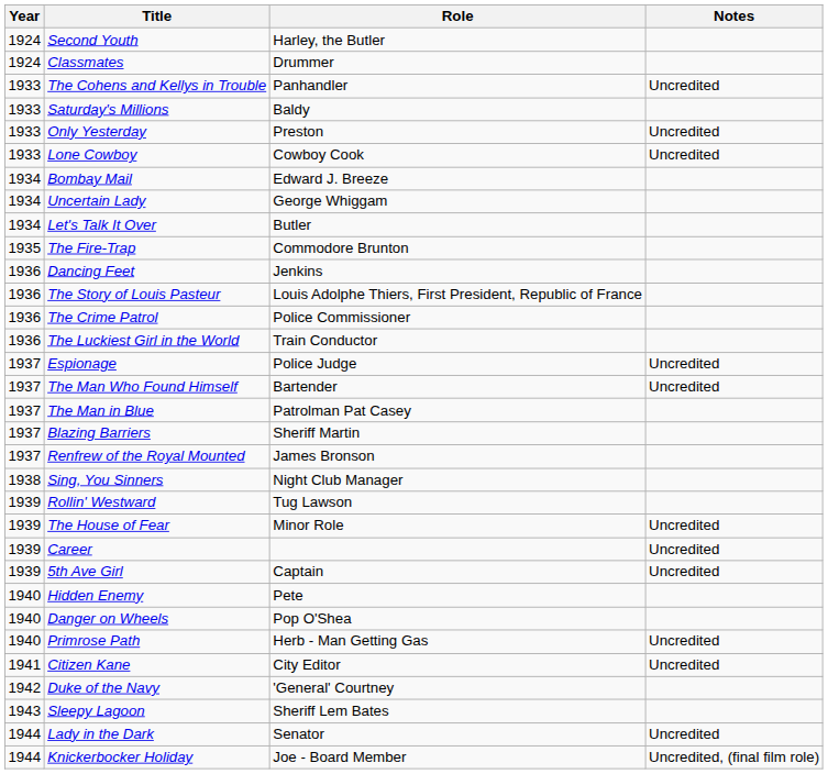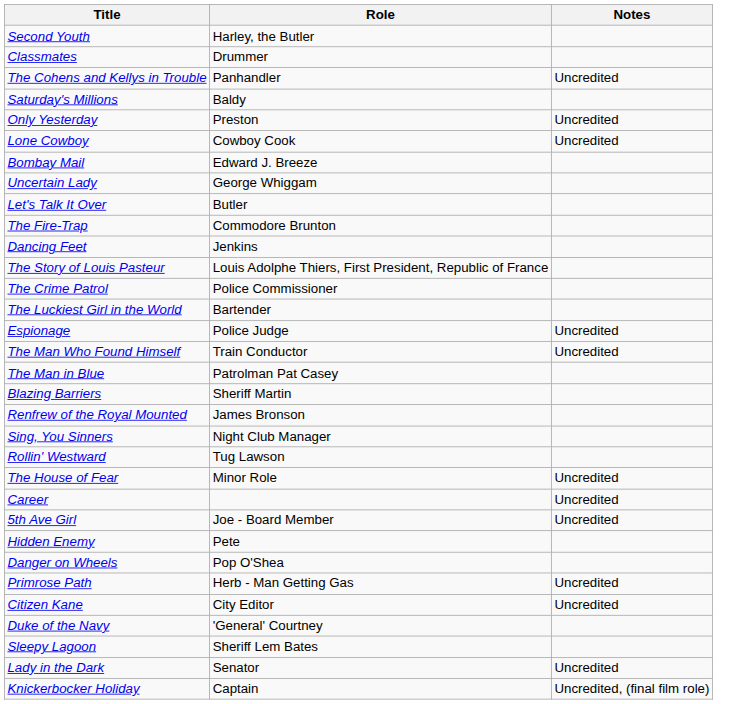 <table class="wikitable">
 <tr>
-<th>Year</th>
 <th>Title</th>
 <th>Role</th>
 <th>Notes</th>
 </tr>
 <tr>
-<td>1924</td>
 <td><em><a href='#'>Second Youth</a></em></td>
 <td>Harley, the Butler</td>
 <td></td>
 </tr>
 <tr>
-<td>1924</td>
 <td><em><a href='#'>Classmates</a></em></td>
 <td>Drummer</td>
 <td></td>
 </tr>
 <tr>
-<td>1933</td>
 <td><em><a href='#'>The Cohens and Kellys in Trouble</a></em></td>
 <td>Panhandler</td>
 <td>Uncredited</td>
 </tr>
 <tr>
-<td>1933</td>
 <td><em><a href='#'>Saturday's Millions</a></em></td>
 <td>Baldy</td>
 <td></td>
 </tr>
 <tr>
-<td>1933</td>
 <td><em><a href='#'>Only Yesterday</a></em></td>
 <td>Preston</td>
 <td>Uncredited</td>
 </tr>
 <tr>
-<td>1933</td>
 <td><em><a href='#'>Lone Cowboy</a></em></td>
 <td>Cowboy Cook</td>
 <td>Uncredited</td>
 </tr>
 <tr>
-<td>1934</td>
 <td><em><a href='#'>Bombay Mail</a></em></td>
 <td>Edward J. Breeze</td>
 <td></td>
 </tr>
 <tr>
-<td>1934</td>
 <td><em><a href='#'>Uncertain Lady</a></em></td>
 <td>George Whiggam</td>
 <td></td>
 </tr>
 <tr>
-<td>1934</td>
 <td><em><a href='#'>Let's Talk It Over</a></em></td>
 <td>Butler</td>
 <td></td>
 </tr>
 <tr>
-<td>1935</td>
 <td><em><a href='#'>The Fire-Trap</a></em></td>
 <td>Commodore Brunton</td>
 <td></td>
 </tr>
 <tr>
-<td>1936</td>
 <td><em><a href='#'>Dancing Feet</a></em></td>
 <td>Jenkins</td>
 <td></td>
 </tr>
 <tr>
-<td>1936</td>
 <td><em><a href='#'>The Story of Louis Pasteur</a></em></td>
 <td>Louis Adolphe Thiers, First President, Republic of France</td>
 <td></td>
 </tr>
 <tr>
-<td>1936</td>
 <td><em><a href='#'>The Crime Patrol</a></em></td>
 <td>Police Commissioner</td>
 <td></td>
 </tr>
 <tr>
-<td>1936</td>
 <td><em><a href='#'>The Luckiest Girl in the World</a></em></td>
-<td>Train Conductor</td>
+<td>Bartender</td>
 <td></td>
 </tr>
 <tr>
-<td>1937</td>
 <td><em><a href='#'>Espionage</a></em></td>
 <td>Police Judge</td>
 <td>Uncredited</td>
 </tr>
 <tr>
-<td>1937</td>
 <td><em><a href='#'>The Man Who Found Himself</a></em></td>
-<td>Bartender</td>
+<td>Train Conductor</td>
 <td>Uncredited</td>
 </tr>
 <tr>
-<td>1937</td>
 <td><em><a href='#'>The Man in Blue</a></em></td>
 <td>Patrolman Pat Casey</td>
 <td></td>
 </tr>
 <tr>
-<td>1937</td>
 <td><em><a href='#'>Blazing Barriers</a></em></td>
 <td>Sheriff Martin</td>
 <td></td>
 </tr>
 <tr>
-<td>1937</td>
 <td><em><a href='#'>Renfrew of the Royal Mounted</a></em></td>
 <td>James Bronson</td>
 <td></td>
 </tr>
 <tr>
-<td>1938</td>
 <td><em><a href='#'>Sing, You Sinners</a></em></td>
 <td>Night Club Manager</td>
 <td></td>
 </tr>
 <tr>
-<td>1939</td>
 <td><em><a href='#'>Rollin' Westward</a></em></td>
 <td>Tug Lawson</td>
 <td></td>
 </tr>
 <tr>
-<td>1939</td>
 <td><em><a href='#'>The House of Fear</a></em></td>
 <td>Minor Role</td>
 <td>Uncredited</td>
 </tr>
 <tr>
-<td>1939</td>
 <td><em><a href='#'>Career</a></em></td>
 <td></td>
 <td>Uncredited</td>
 </tr>
 <tr>
-<td>1939</td>
 <td><em><a href='#'>5th Ave Girl</a></em></td>
-<td>Captain</td>
+<td>Joe - Board Member</td>
 <td>Uncredited</td>
 </tr>
 <tr>
-<td>1940</td>
 <td><em><a href='#'>Hidden Enemy</a></em></td>
 <td>Pete</td>
 <td></td>
 </tr>
 <tr>
-<td>1940</td>
 <td><em><a href='#'>Danger on Wheels</a></em></td>
 <td>Pop O'Shea</td>
 <td></td>
 </tr>
 <tr>
-<td>1940</td>
 <td><em><a href='#'>Primrose Path</a></em></td>
 <td>Herb - Man Getting Gas</td>
 <td>Uncredited</td>
 </tr>
 <tr>
-<td>1941</td>
 <td><em><a href='#'>Citizen Kane</a></em></td>
 <td>City Editor</td>
 <td>Uncredited</td>
 </tr>
 <tr>
-<td>1942</td>
 <td><em><a href='#'>Duke of the Navy</a></em></td>
 <td>'General' Courtney</td>
 <td></td>
 </tr>
 <tr>
-<td>1943</td>
 <td><em><a href='#'>Sleepy Lagoon</a></em></td>
 <td>Sheriff Lem Bates</td>
 <td></td>
 </tr>
 <tr>
-<td>1944</td>
 <td><em><a href='#'>Lady in the Dark</a></em></td>
 <td>Senator</td>
 <td>Uncredited</td>
 </tr>
 <tr>
-<td>1944</td>
 <td><em><a href='#'>Knickerbocker Holiday</a></em></td>
-<td>Joe - Board Member</td>
+<td>Captain</td>
 <td>Uncredited, (final film role)</td>
 </tr>
 </table>
